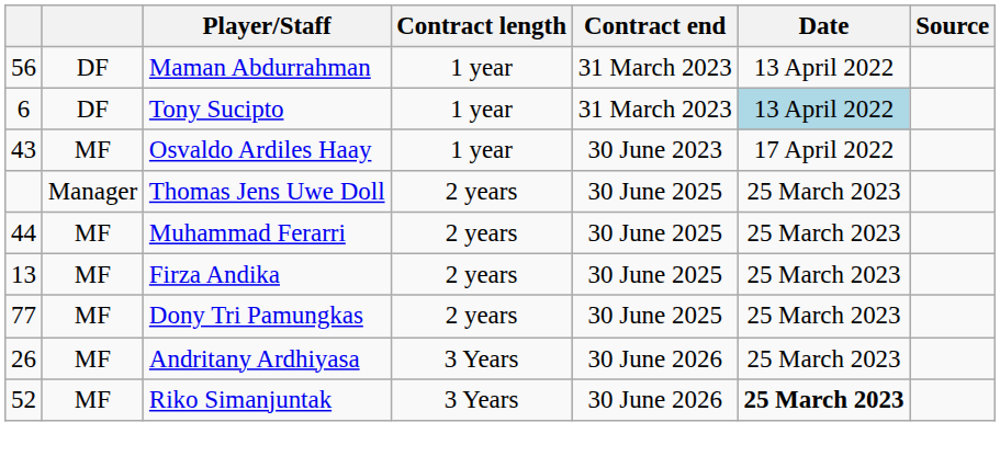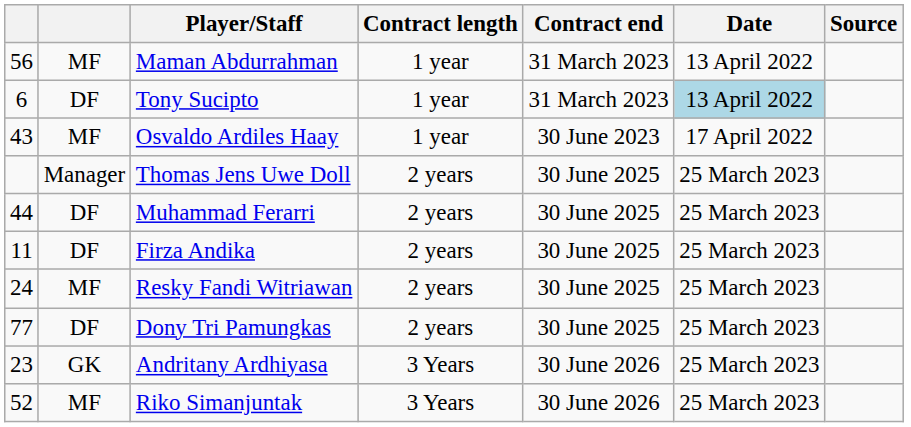 <table class="wikitable plainrowheaders sortable" style="font-size:95%">
 <tr>
 <th></th>
 <th></th>
 <th scope="col">Player/Staff</th>
 <th>Contract length</th>
 <th>Contract end</th>
 <th scope="col">Date</th>
 <th>Source</th>
 </tr>
 <tr>
 <td style="text-align:center;">56</td>
-<td style="text-align:center;">DF</td>
+<td style="text-align:center;">MF</td>
 <td> <a href='#'>Maman Abdurrahman</a></td>
 <td style="text-align:center;">1 year</td>
 <td style="text-align:center;">31 March 2023</td>
 <td style="text-align:center;">13 April 2022</td>
 <td style="text-align:center;"></td>
 </tr>
 <tr>
 <td style="text-align:center;">6</td>
 <td style="text-align:center;">DF</td>
 <td> <a href='#'>Tony Sucipto</a></td>
 <td style="text-align:center;">1 year</td>
 <td style="text-align:center;">31 March 2023</td>
 <td style="background: lightblue; text-align:center;">13 April 2022</td>
 <td style="text-align:center;"></td>
 </tr>
 <tr>
 <td style="text-align:center;">43</td>
 <td style="text-align:center;">MF</td>
 <td> <a href='#'>Osvaldo Ardiles Haay</a></td>
 <td style="text-align:center;">1 year</td>
 <td style="text-align:center;">30 June 2023</td>
 <td style="text-align:center;">17 April 2022</td>
 <td style="text-align:center;"></td>
 </tr>
 <tr>
 <td style="text-align:center;"></td>
 <td style="text-align:center;">Manager</td>
 <td> <a href='#'>Thomas Jens Uwe Doll</a></td>
 <td style="text-align:center;">2 years</td>
 <td style="text-align:center;">30 June 2025</td>
 <td style="text-align:center;">25 March 2023</td>
 <td style="text-align:center;"></td>
 </tr>
 <tr>
 <td style="text-align:center;">44</td>
-<td style="text-align:center;">MF</td>
+<td style="text-align:center;">DF</td>
 <td> <a href='#'>Muhammad Ferarri</a></td>
 <td style="text-align:center;">2 years</td>
 <td style="text-align:center;">30 June 2025</td>
 <td style="text-align:center;">25 March 2023</td>
 <td style="text-align:center;"></td>
 </tr>
 <tr>
-<td style="text-align:center;">13</td>
-<td style="text-align:center;">MF</td>
+<td style="text-align:center;">11</td>
+<td style="text-align:center;">DF</td>
 <td> <a href='#'>Firza Andika</a></td>
 <td style="text-align:center;">2 years</td>
 <td style="text-align:center;">30 June 2025</td>
 <td style="text-align:center;">25 March 2023</td>
 <td style="text-align:center;"></td>
 </tr>
 <tr>
+<td style="text-align:center;">24</td>
+<td style="text-align:center;">MF</td>
+<td> <a href='#'>Resky Fandi Witriawan</a></td>
+<td style="text-align:center;">2 years</td>
+<td style="text-align:center;">30 June 2025</td>
+<td style="text-align:center;">25 March 2023</td>
+<td style="text-align:center;"></td>
+</tr>
+<tr>
 <td style="text-align:center;">77</td>
-<td style="text-align:center;">MF</td>
+<td style="text-align:center;">DF</td>
 <td> <a href='#'>Dony Tri Pamungkas</a></td>
 <td style="text-align:center;">2 years</td>
 <td style="text-align:center;">30 June 2025</td>
 <td style="text-align:center;">25 March 2023</td>
 <td style="text-align:center;"></td>
 </tr>
 <tr>
-<td style="text-align:center;">26</td>
-<td style="text-align:center;">MF</td>
+<td style="text-align:center;">23</td>
+<td style="text-align:center;">GK</td>
 <td> <a href='#'>Andritany Ardhiyasa</a></td>
 <td style="text-align:center;">3 Years</td>
 <td style="text-align:center;">30 June 2026</td>
 <td style="text-align:center;">25 March 2023</td>
 <td style="text-align:center;"></td>
 </tr>
 <tr>
 <td style="text-align:center;">52</td>
 <td style="text-align:center;">MF</td>
 <td> <a href='#'>Riko Simanjuntak</a></td>
 <td style="text-align:center;">3 Years</td>
 <td style="text-align:center;">30 June 2026</td>
-<td style="text-align:center;"><strong>25 March 2023</strong></td>
+<td style="text-align:center;">25 March 2023</td>
 <td style="text-align:center;"></td>
 </tr>
 </table>
